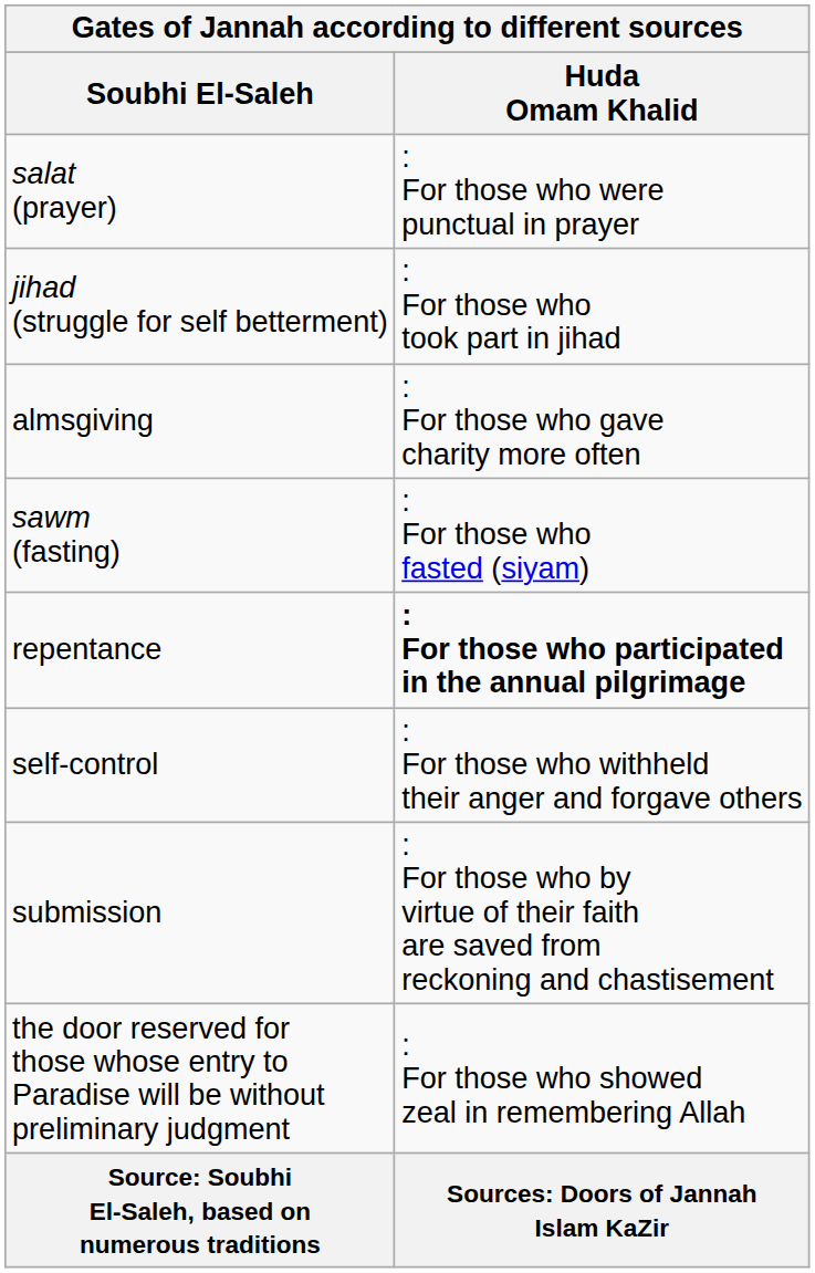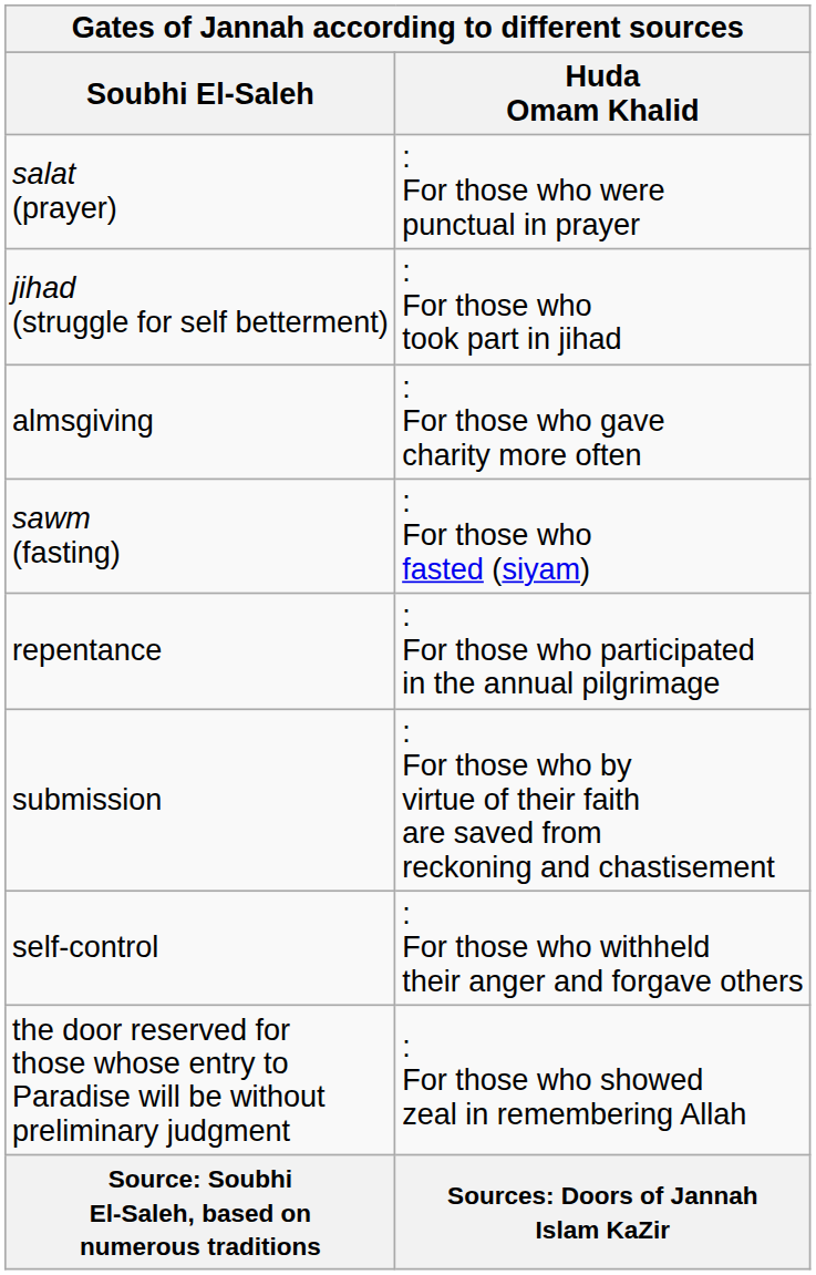 <table class="wikitable floatright">
 <tr>
 <th colspan="2">Gates of Jannah according to different sources</th>
 </tr>
 <tr>
 <th>Soubhi El-Saleh</th>
 <th>Huda <br>Omam Khalid</th>
 </tr>
 <tr>
 <td><em>salat</em> <br>(prayer)</td>
 <td><em></em>:<br>For those who were<br> punctual in prayer</td>
 </tr>
 <tr>
 <td><em>jihad</em><br> (struggle for self betterment)</td>
 <td><em></em>:<br>For those who<br> took part in jihad</td>
 </tr>
 <tr>
 <td>almsgiving</td>
 <td><em></em>:<br>For those who gave<br> charity more often</td>
 </tr>
 <tr>
 <td><em>sawm</em><br> (fasting)</td>
 <td><em></em>:<br>For those who<br> <a href='#'>fasted</a> (<a href='#'>siyam</a>)</td>
 </tr>
 <tr>
 <td>repentance</td>
-<td><strong><em></em>:<br>For those who participated<br> in the annual pilgrimage</strong></td>
+<td><em></em>:<br>For those who participated<br> in the annual pilgrimage</td>
+</tr>
+<tr>
+<td>submission</td>
+<td><em></em>:<br>For those who by <br>virtue of their faith <br>are saved from <br>reckoning and chastisement</td>
 </tr>
 <tr>
 <td>self-control</td>
 <td>:<br>For those who withheld <br>their anger and forgave others</td>
-</tr>
-<tr>
-<td>submission</td>
-<td><em></em>:<br>For those who by <br>virtue of their faith <br>are saved from <br>reckoning and chastisement</td>
 </tr>
 <tr>
 <td>the door reserved for<br>those whose entry to <br>Paradise will be without <br>preliminary judgment</td>
 <td><em></em>:<br>For those who showed<br> zeal in remembering Allah</td>
 </tr>
 <tr>
 <th><small>Source: Soubhi <br>El-Saleh, based on <br>numerous traditions</small></th>
 <th><small>Sources: Doors of Jannah<br>Islam KaZir</small></th>
 </tr>
 </table>
